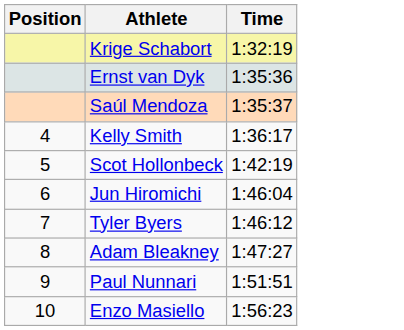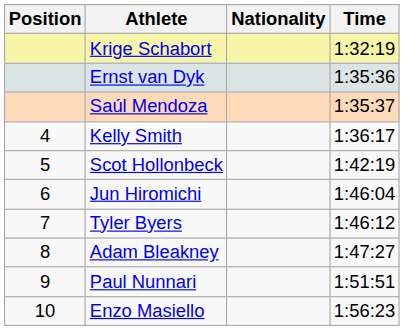 <table class="wikitable sortable">
 <tr>
 <th>Position</th>
 <th>Athlete</th>
+<th>Nationality</th>
 <th>Time</th>
 </tr>
 <tr bgcolor="#F7F6A8">
 <td align=center></td>
 <td><a href='#'>Krige Schabort</a></td>
+<td></td>
 <td>1:32:19</td>
 </tr>
 <tr bgcolor="#DCE5E5">
 <td align=center></td>
 <td><a href='#'>Ernst van Dyk</a></td>
+<td></td>
 <td>1:35:36</td>
 </tr>
 <tr bgcolor="#FFDAB9">
 <td align=center></td>
 <td><a href='#'>Saúl Mendoza</a></td>
+<td></td>
 <td>1:35:37</td>
 </tr>
 <tr>
 <td align=center>4</td>
 <td><a href='#'>Kelly Smith</a></td>
+<td></td>
 <td>1:36:17</td>
 </tr>
 <tr>
 <td align=center>5</td>
 <td><a href='#'>Scot Hollonbeck</a></td>
+<td></td>
 <td>1:42:19</td>
 </tr>
 <tr>
 <td align=center>6</td>
 <td><a href='#'>Jun Hiromichi</a></td>
+<td></td>
 <td>1:46:04</td>
 </tr>
 <tr>
 <td align=center>7</td>
 <td><a href='#'>Tyler Byers</a></td>
+<td></td>
 <td>1:46:12</td>
 </tr>
 <tr>
 <td align=center>8</td>
 <td><a href='#'>Adam Bleakney</a></td>
+<td></td>
 <td>1:47:27</td>
 </tr>
 <tr>
 <td align=center>9</td>
 <td><a href='#'>Paul Nunnari</a></td>
+<td></td>
 <td>1:51:51</td>
 </tr>
 <tr>
 <td align=center>10</td>
 <td><a href='#'>Enzo Masiello</a></td>
+<td></td>
 <td>1:56:23</td>
 </tr>
 </table>
